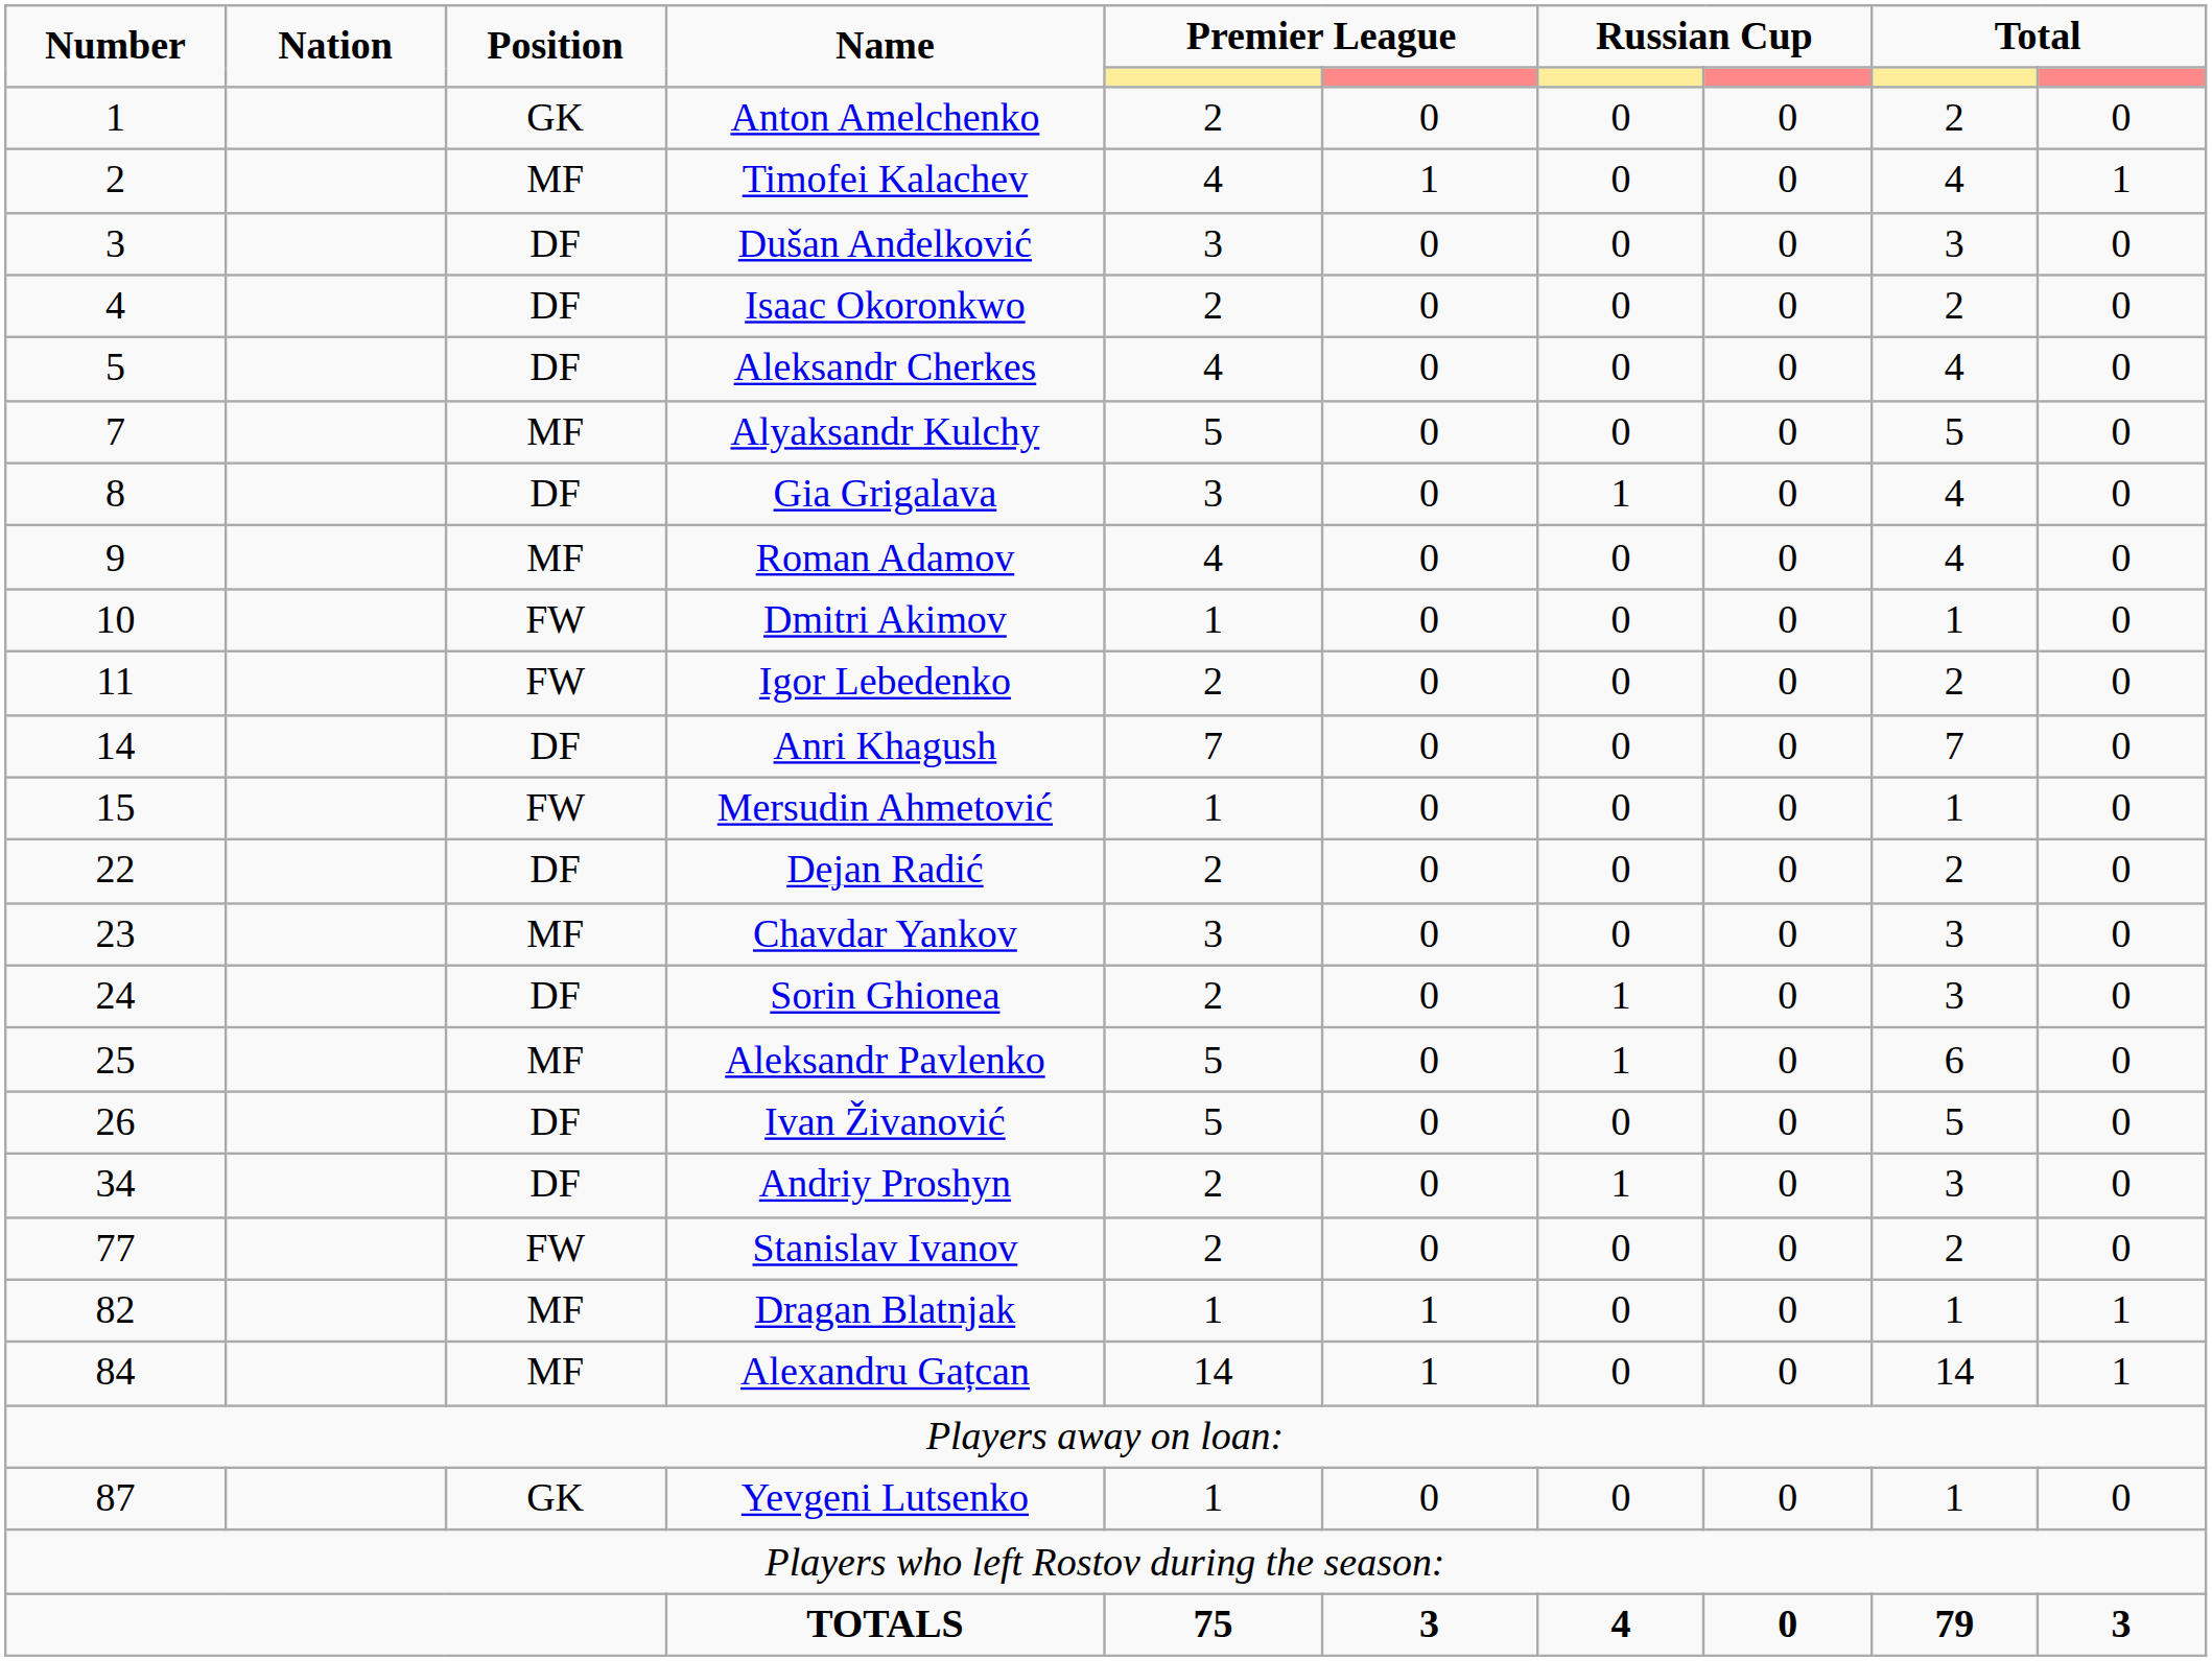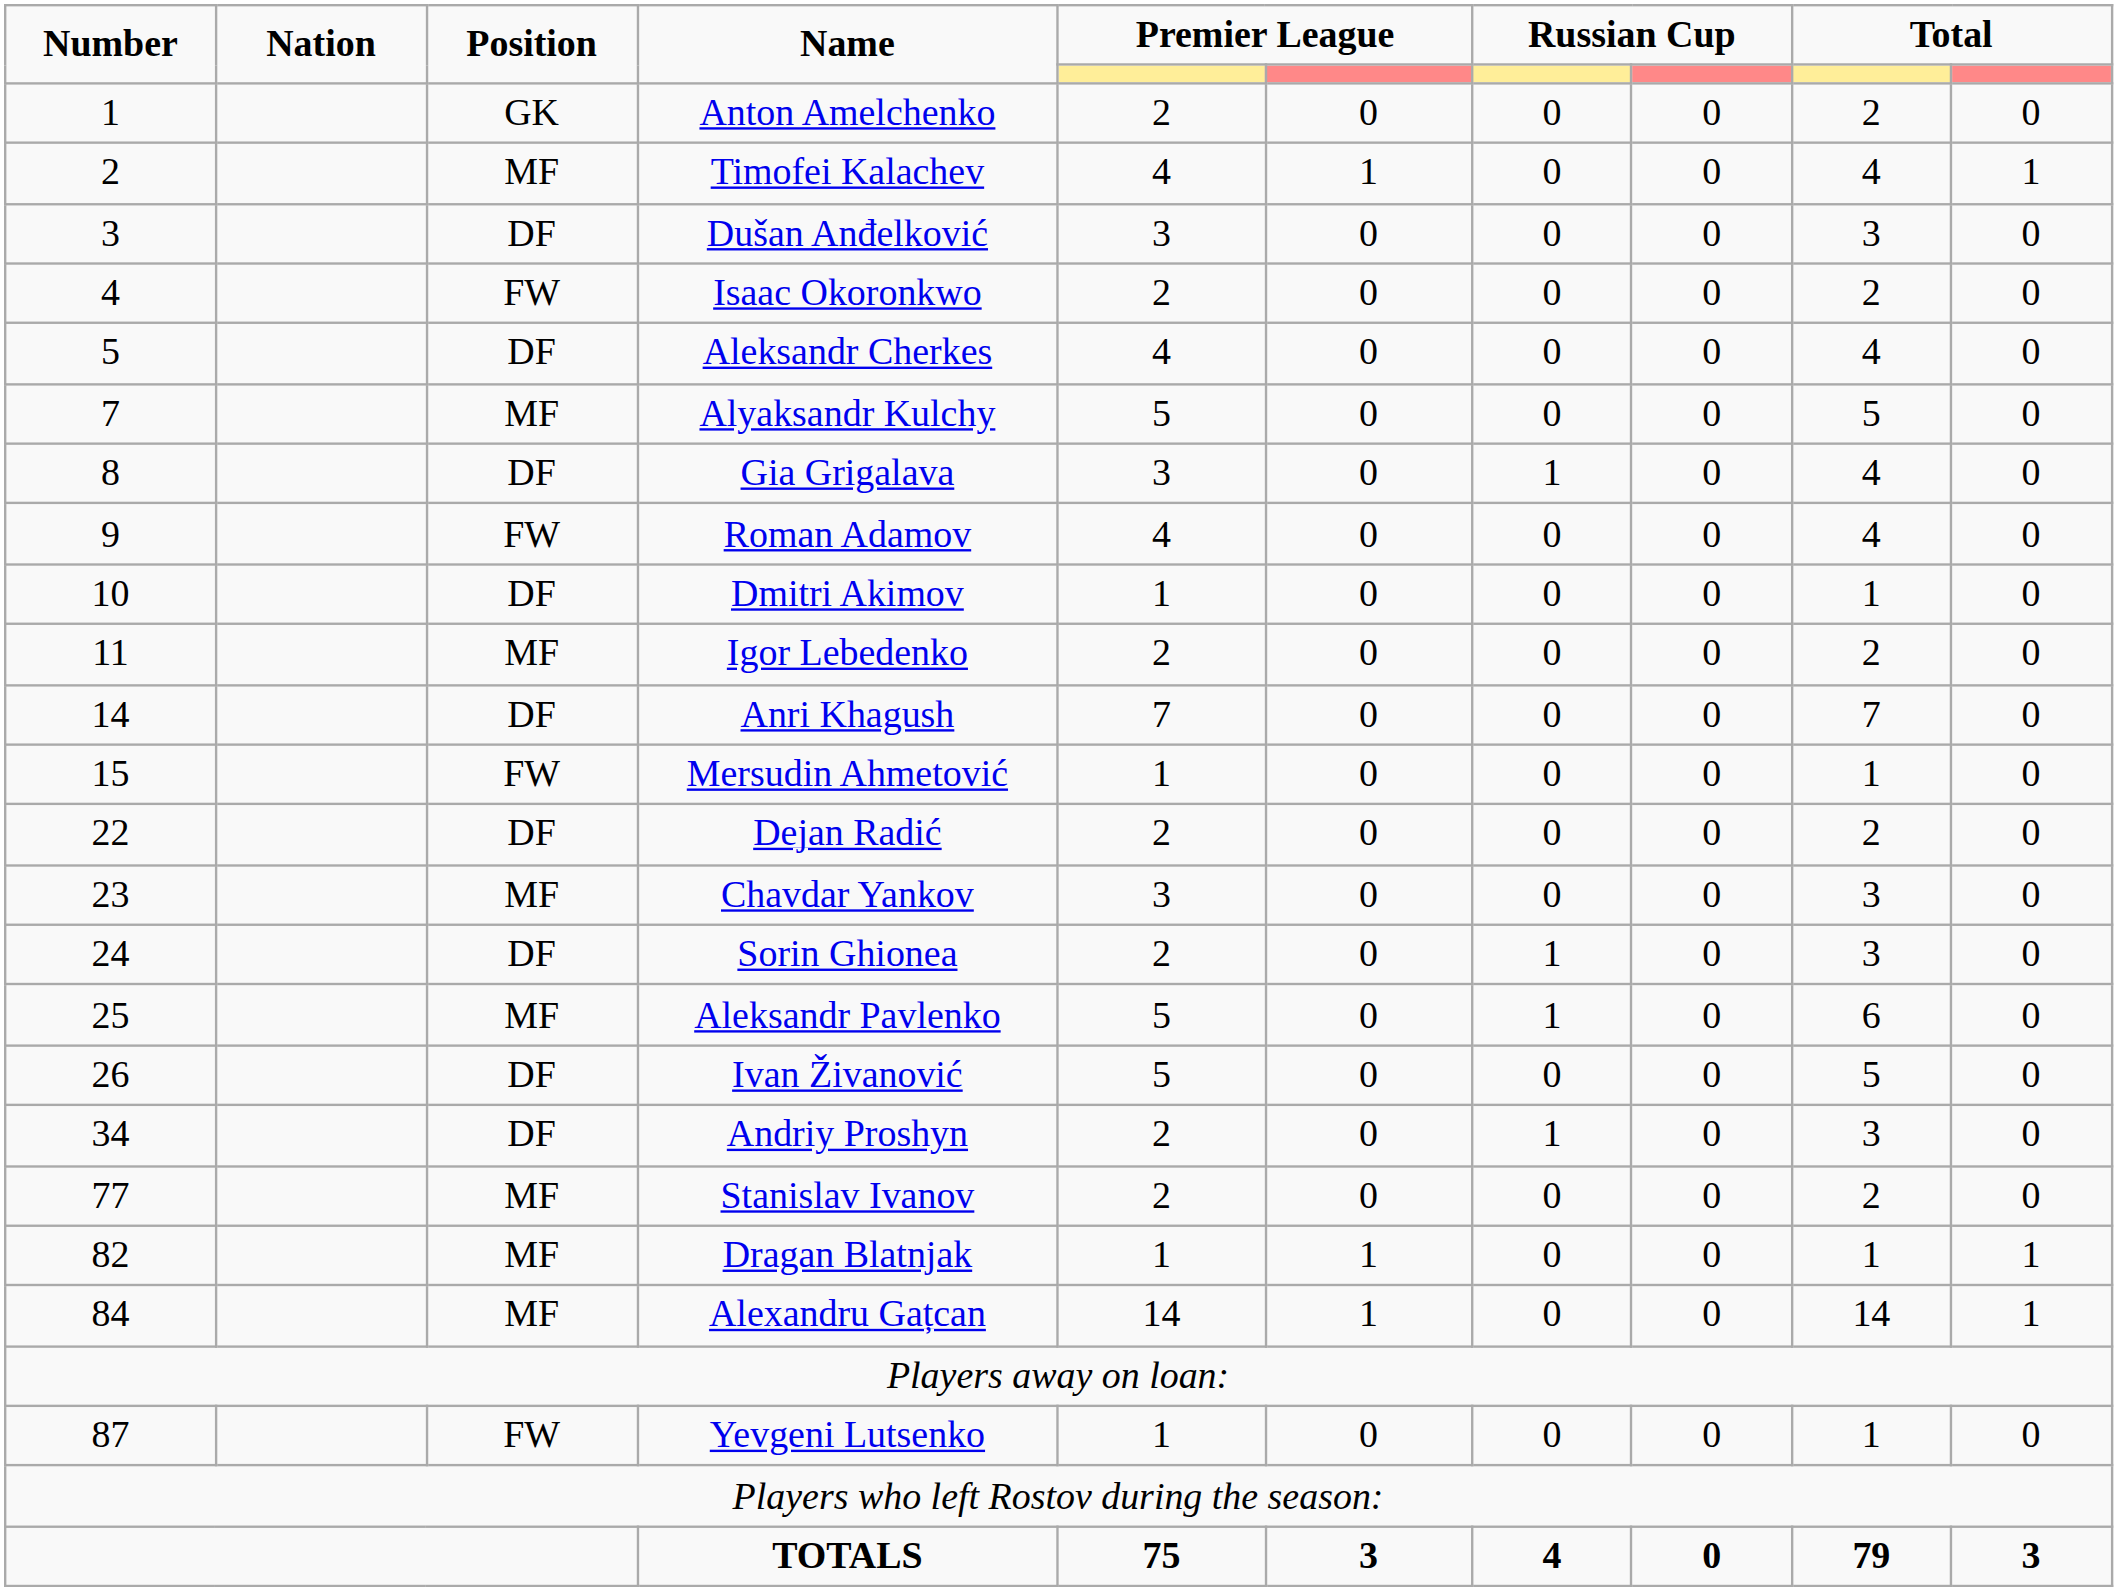 <table class="wikitable" style="font-size: 100%; text-align: center;">
 <tr>
 <td rowspan="2" width="10%" align="center"><strong>Number</strong></td>
 <td rowspan="2" width="10%" align="center"><strong>Nation</strong></td>
 <td rowspan="2" width="10%" align="center"><strong>Position</strong></td>
 <td rowspan="2" width="20%" align="center"><strong>Name</strong></td>
 <td colspan="2" align="center"><strong>Premier League</strong></td>
 <td colspan="2" align="center"><strong>Russian Cup</strong></td>
 <td colspan="2" align="center"><strong>Total</strong></td>
 </tr>
 <tr>
 <th width=80 style="background: #FFEE99"></th>
 <th width=80 style="background: #FF8888"></th>
 <th width=60 style="background: #FFEE99"></th>
 <th width=60 style="background: #FF8888"></th>
 <th width=60 style="background: #FFEE99"></th>
 <th width=60 style="background: #FF8888"></th>
 </tr>
 <tr>
 <td>1</td>
 <td></td>
 <td>GK</td>
 <td><a href='#'>Anton Amelchenko</a></td>
 <td>2</td>
 <td>0</td>
 <td>0</td>
 <td>0</td>
 <td>2</td>
 <td>0</td>
 </tr>
 <tr>
 <td>2</td>
 <td></td>
 <td>MF</td>
 <td><a href='#'>Timofei Kalachev</a></td>
 <td>4</td>
 <td>1</td>
 <td>0</td>
 <td>0</td>
 <td>4</td>
 <td>1</td>
 </tr>
 <tr>
 <td>3</td>
 <td></td>
 <td>DF</td>
 <td><a href='#'>Dušan Anđelković</a></td>
 <td>3</td>
 <td>0</td>
 <td>0</td>
 <td>0</td>
 <td>3</td>
 <td>0</td>
 </tr>
 <tr>
 <td>4</td>
 <td></td>
-<td>DF</td>
+<td>FW</td>
 <td><a href='#'>Isaac Okoronkwo</a></td>
 <td>2</td>
 <td>0</td>
 <td>0</td>
 <td>0</td>
 <td>2</td>
 <td>0</td>
 </tr>
 <tr>
 <td>5</td>
 <td></td>
 <td>DF</td>
 <td><a href='#'>Aleksandr Cherkes</a></td>
 <td>4</td>
 <td>0</td>
 <td>0</td>
 <td>0</td>
 <td>4</td>
 <td>0</td>
 </tr>
 <tr>
 <td>7</td>
 <td></td>
 <td>MF</td>
 <td><a href='#'>Alyaksandr Kulchy</a></td>
 <td>5</td>
 <td>0</td>
 <td>0</td>
 <td>0</td>
 <td>5</td>
 <td>0</td>
 </tr>
 <tr>
 <td>8</td>
 <td></td>
 <td>DF</td>
 <td><a href='#'>Gia Grigalava</a></td>
 <td>3</td>
 <td>0</td>
 <td>1</td>
 <td>0</td>
 <td>4</td>
 <td>0</td>
 </tr>
 <tr>
 <td>9</td>
 <td></td>
-<td>MF</td>
+<td>FW</td>
 <td><a href='#'>Roman Adamov</a></td>
 <td>4</td>
 <td>0</td>
 <td>0</td>
 <td>0</td>
 <td>4</td>
 <td>0</td>
 </tr>
 <tr>
 <td>10</td>
 <td></td>
-<td>FW</td>
+<td>DF</td>
 <td><a href='#'>Dmitri Akimov</a></td>
 <td>1</td>
 <td>0</td>
 <td>0</td>
 <td>0</td>
 <td>1</td>
 <td>0</td>
 </tr>
 <tr>
 <td>11</td>
 <td></td>
-<td>FW</td>
+<td>MF</td>
 <td><a href='#'>Igor Lebedenko</a></td>
 <td>2</td>
 <td>0</td>
 <td>0</td>
 <td>0</td>
 <td>2</td>
 <td>0</td>
 </tr>
 <tr>
 <td>14</td>
 <td></td>
 <td>DF</td>
 <td><a href='#'>Anri Khagush</a></td>
 <td>7</td>
 <td>0</td>
 <td>0</td>
 <td>0</td>
 <td>7</td>
 <td>0</td>
 </tr>
 <tr>
 <td>15</td>
 <td></td>
 <td>FW</td>
 <td><a href='#'>Mersudin Ahmetović</a></td>
 <td>1</td>
 <td>0</td>
 <td>0</td>
 <td>0</td>
 <td>1</td>
 <td>0</td>
 </tr>
 <tr>
 <td>22</td>
 <td></td>
 <td>DF</td>
 <td><a href='#'>Dejan Radić</a></td>
 <td>2</td>
 <td>0</td>
 <td>0</td>
 <td>0</td>
 <td>2</td>
 <td>0</td>
 </tr>
 <tr>
 <td>23</td>
 <td></td>
 <td>MF</td>
 <td><a href='#'>Chavdar Yankov</a></td>
 <td>3</td>
 <td>0</td>
 <td>0</td>
 <td>0</td>
 <td>3</td>
 <td>0</td>
 </tr>
 <tr>
 <td>24</td>
 <td></td>
 <td>DF</td>
 <td><a href='#'>Sorin Ghionea</a></td>
 <td>2</td>
 <td>0</td>
 <td>1</td>
 <td>0</td>
 <td>3</td>
 <td>0</td>
 </tr>
 <tr>
 <td>25</td>
 <td></td>
 <td>MF</td>
 <td><a href='#'>Aleksandr Pavlenko</a></td>
 <td>5</td>
 <td>0</td>
 <td>1</td>
 <td>0</td>
 <td>6</td>
 <td>0</td>
 </tr>
 <tr>
 <td>26</td>
 <td></td>
 <td>DF</td>
 <td><a href='#'>Ivan Živanović</a></td>
 <td>5</td>
 <td>0</td>
 <td>0</td>
 <td>0</td>
 <td>5</td>
 <td>0</td>
 </tr>
 <tr>
 <td>34</td>
 <td></td>
 <td>DF</td>
 <td><a href='#'>Andriy Proshyn</a></td>
 <td>2</td>
 <td>0</td>
 <td>1</td>
 <td>0</td>
 <td>3</td>
 <td>0</td>
 </tr>
 <tr>
 <td>77</td>
 <td></td>
-<td>FW</td>
+<td>MF</td>
 <td><a href='#'>Stanislav Ivanov</a></td>
 <td>2</td>
 <td>0</td>
 <td>0</td>
 <td>0</td>
 <td>2</td>
 <td>0</td>
 </tr>
 <tr>
 <td>82</td>
 <td></td>
 <td>MF</td>
 <td><a href='#'>Dragan Blatnjak</a></td>
 <td>1</td>
 <td>1</td>
 <td>0</td>
 <td>0</td>
 <td>1</td>
 <td>1</td>
 </tr>
 <tr>
 <td>84</td>
 <td></td>
 <td>MF</td>
 <td><a href='#'>Alexandru Gațcan</a></td>
 <td>14</td>
 <td>1</td>
 <td>0</td>
 <td>0</td>
 <td>14</td>
 <td>1</td>
 </tr>
 <tr>
 <td colspan="14"><em>Players away on loan:</em></td>
 </tr>
 <tr>
 <td>87</td>
 <td></td>
-<td>GK</td>
+<td>FW</td>
 <td><a href='#'>Yevgeni Lutsenko</a></td>
 <td>1</td>
 <td>0</td>
 <td>0</td>
 <td>0</td>
 <td>1</td>
 <td>0</td>
 </tr>
 <tr>
 <td colspan="14"><em>Players who left Rostov during the season:</em></td>
 </tr>
 <tr>
 <td colspan="3"></td>
 <td><strong>TOTALS</strong></td>
 <td><strong>75</strong></td>
 <td><strong>3</strong></td>
 <td><strong>4</strong></td>
 <td><strong>0</strong></td>
 <td><strong>79</strong></td>
 <td><strong>3</strong></td>
 </tr>
 </table>
